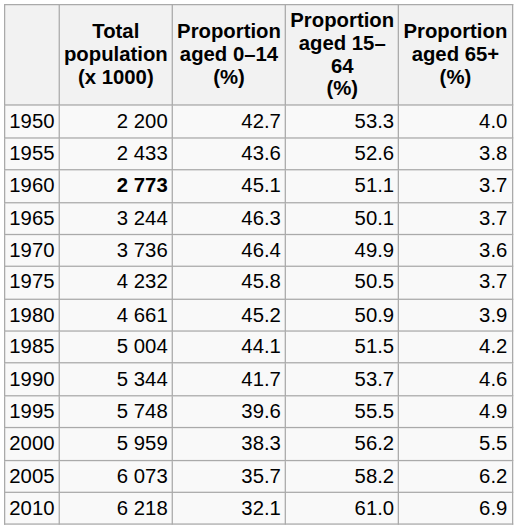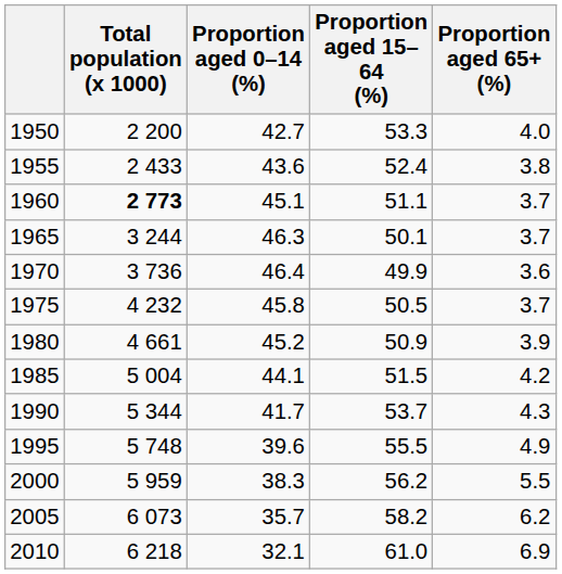 <table class="wikitable" style="text-align: right;">
 <tr>
 <th></th>
 <th width="70pt">Total population<br> (x 1000)</th>
 <th width="70pt">Proportion<br>aged 0–14<br>(%)</th>
 <th width="70pt">Proportion<br>aged 15–64<br>(%)</th>
 <th width="70pt">Proportion<br>aged 65+<br>(%)</th>
 </tr>
 <tr>
 <td>1950</td>
 <td>2 200</td>
 <td>42.7</td>
 <td>53.3</td>
 <td>4.0</td>
 </tr>
 <tr>
 <td>1955</td>
 <td>2 433</td>
 <td>43.6</td>
-<td>52.6</td>
+<td>52.4</td>
 <td>3.8</td>
 </tr>
 <tr>
 <td>1960</td>
 <td><strong>2 773</strong></td>
 <td>45.1</td>
 <td>51.1</td>
 <td>3.7</td>
 </tr>
 <tr>
 <td>1965</td>
 <td>3 244</td>
 <td>46.3</td>
 <td>50.1</td>
 <td>3.7</td>
 </tr>
 <tr>
 <td>1970</td>
 <td>3 736</td>
 <td>46.4</td>
 <td>49.9</td>
 <td>3.6</td>
 </tr>
 <tr>
 <td>1975</td>
 <td>4 232</td>
 <td>45.8</td>
 <td>50.5</td>
 <td>3.7</td>
 </tr>
 <tr>
 <td>1980</td>
 <td>4 661</td>
 <td>45.2</td>
 <td>50.9</td>
 <td>3.9</td>
 </tr>
 <tr>
 <td>1985</td>
 <td>5 004</td>
 <td>44.1</td>
 <td>51.5</td>
 <td>4.2</td>
 </tr>
 <tr>
 <td>1990</td>
 <td>5 344</td>
 <td>41.7</td>
 <td>53.7</td>
-<td>4.6</td>
+<td>4.3</td>
 </tr>
 <tr>
 <td>1995</td>
 <td>5 748</td>
 <td>39.6</td>
 <td>55.5</td>
 <td>4.9</td>
 </tr>
 <tr>
 <td>2000</td>
 <td>5 959</td>
 <td>38.3</td>
 <td>56.2</td>
 <td>5.5</td>
 </tr>
 <tr>
 <td>2005</td>
 <td>6 073</td>
 <td>35.7</td>
 <td>58.2</td>
 <td>6.2</td>
 </tr>
 <tr>
 <td>2010</td>
 <td>6 218</td>
 <td>32.1</td>
 <td>61.0</td>
 <td>6.9</td>
 </tr>
 </table>
